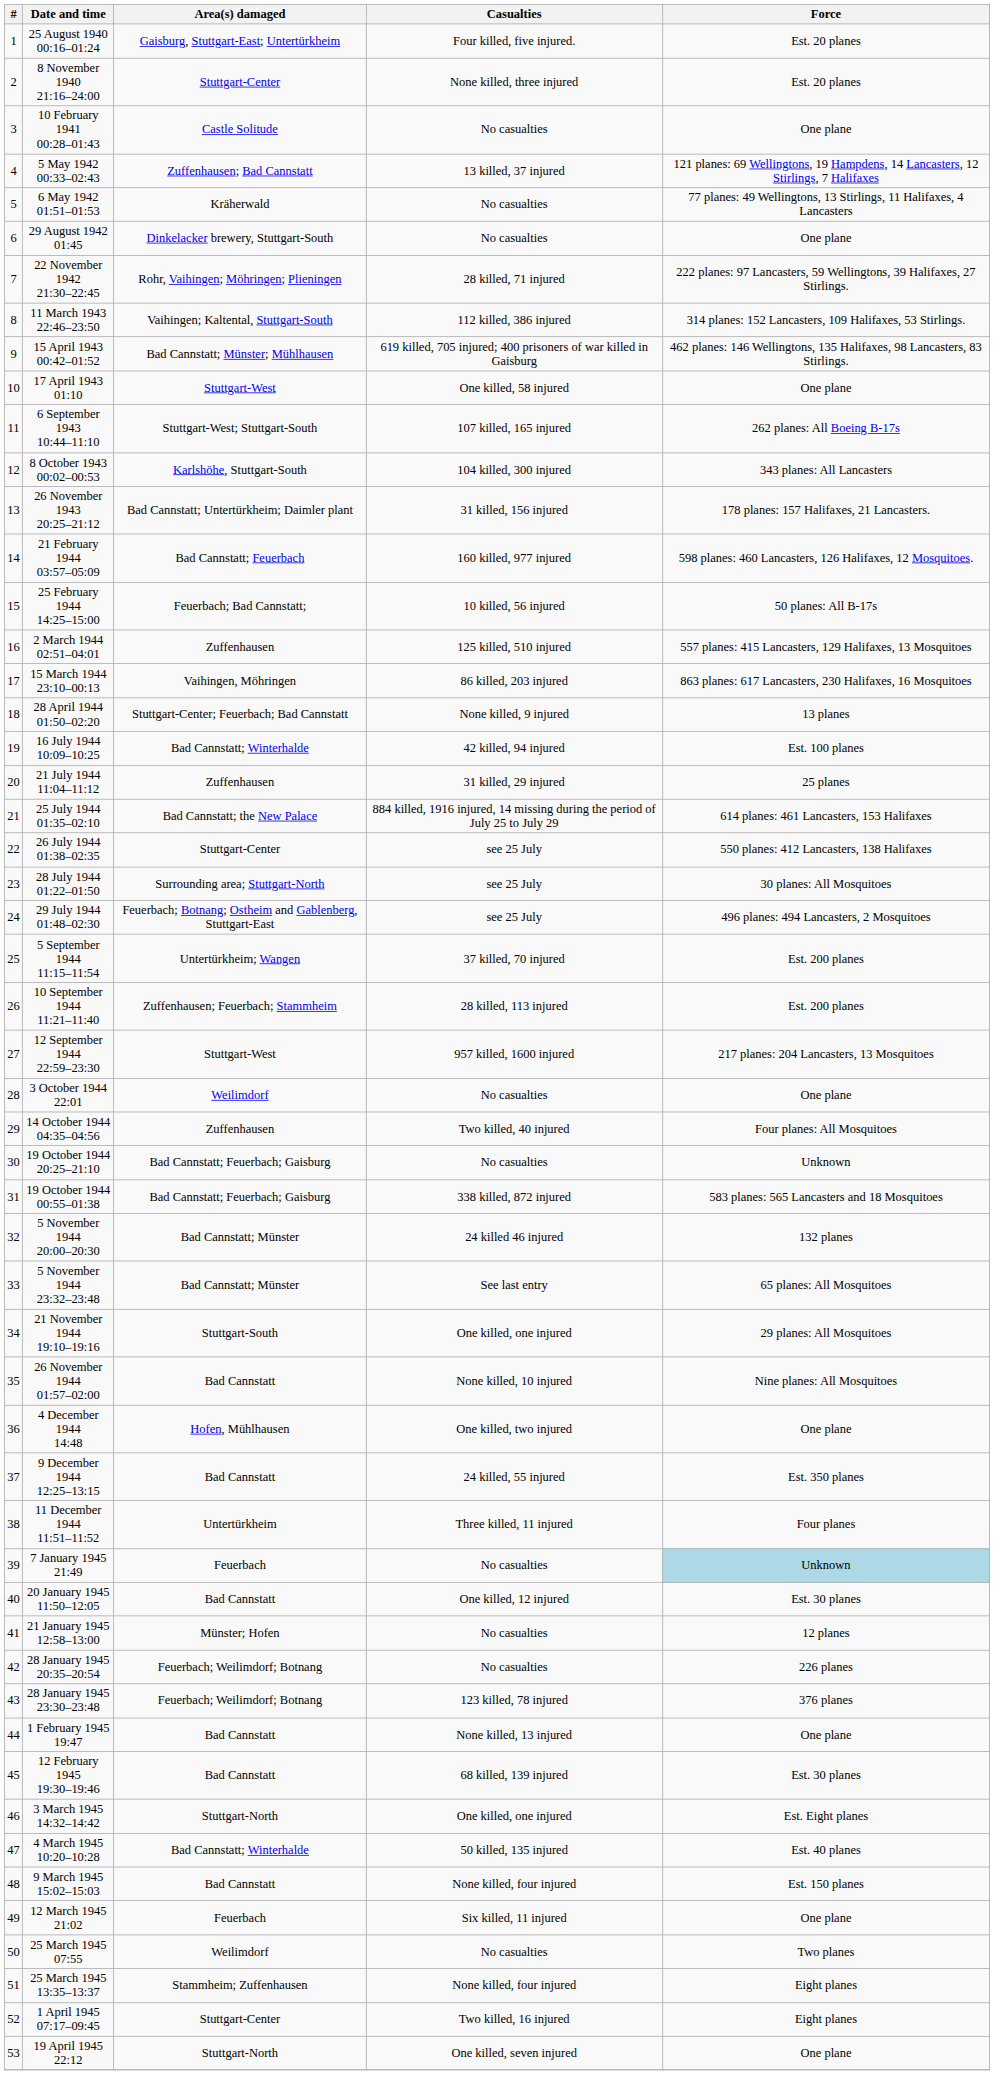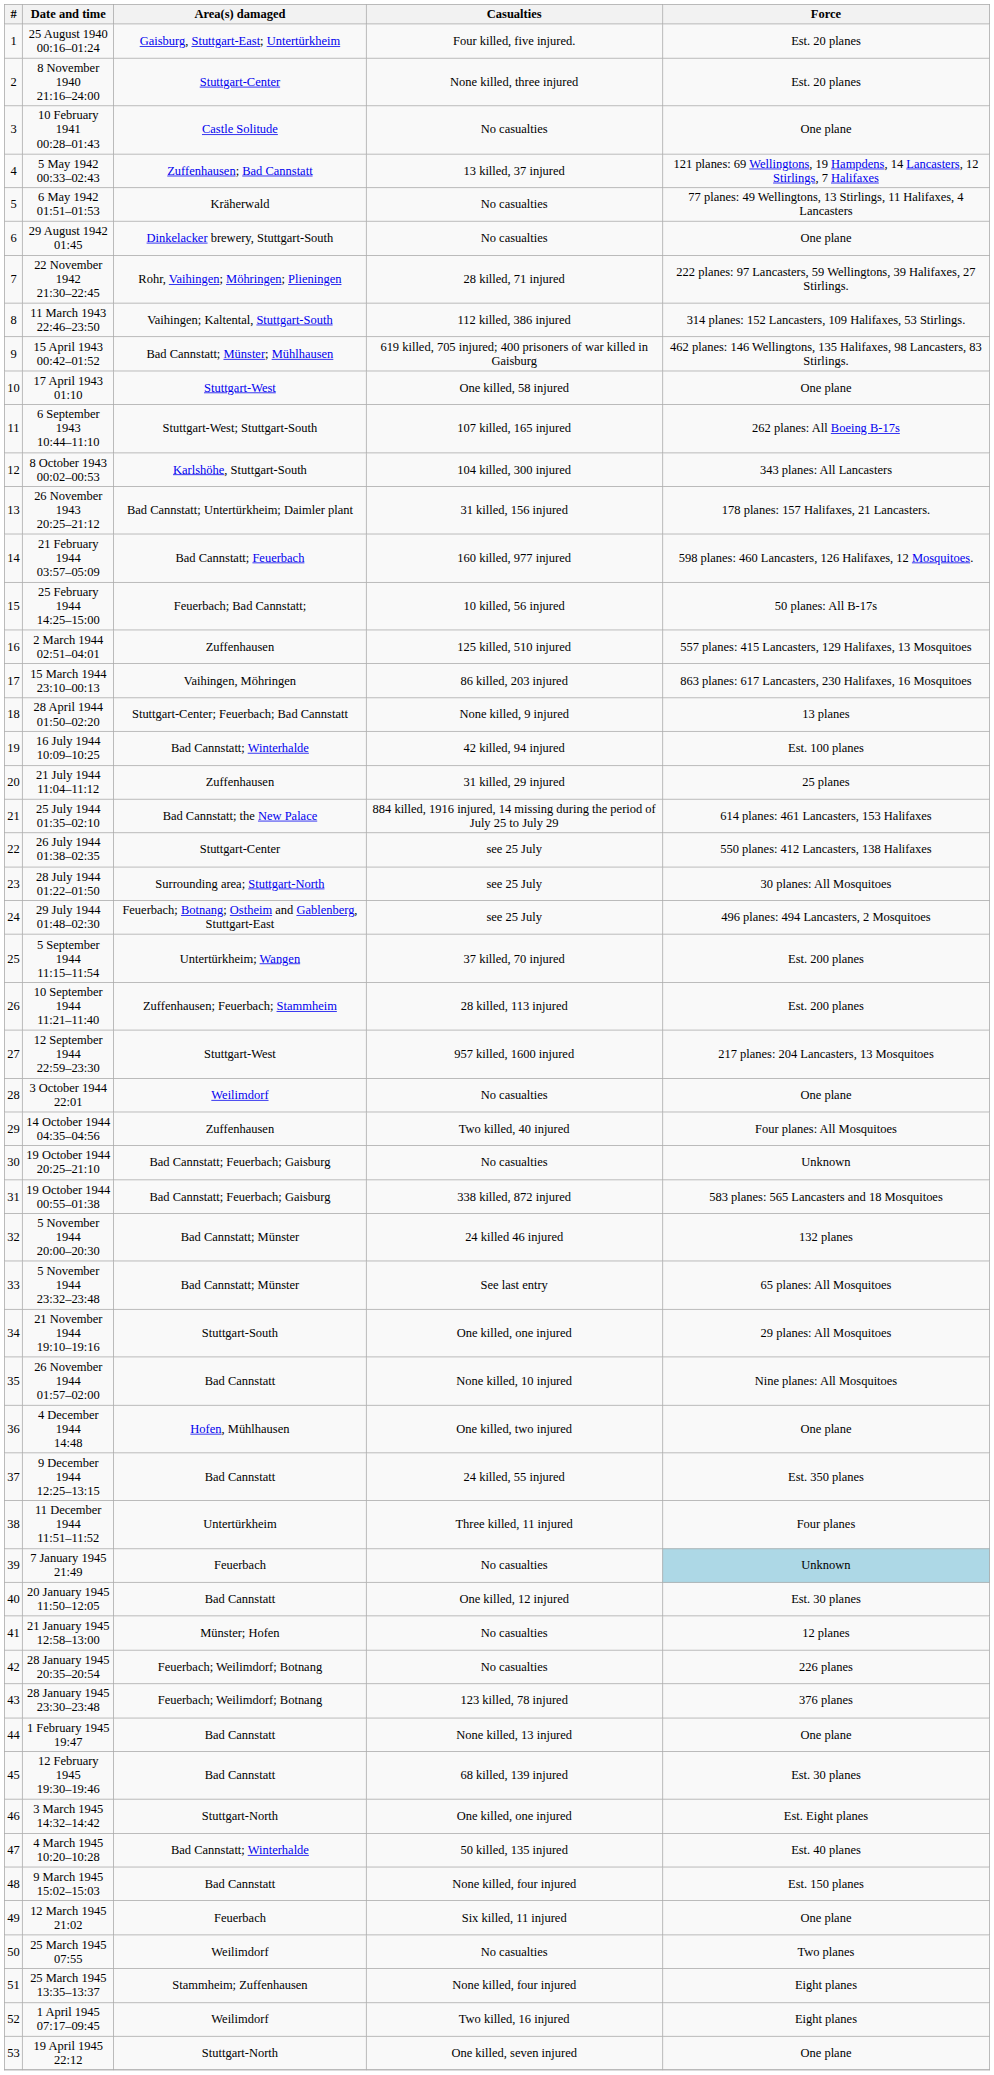 <table class="wikitable" style="width:100%; text-align:center;">
 <tr>
 <th scope="col">#</th>
 <th scope="col">Date and time</th>
 <th scope="col">Area(s) damaged</th>
 <th scope="col">Casualties</th>
 <th scope="col">Force</th>
 </tr>
 <tr>
 <td>1</td>
 <td>25 August 1940<br>00:16–01:24</td>
 <td><a href='#'>Gaisburg</a>, <a href='#'>Stuttgart-East</a>; <a href='#'>Untertürkheim</a></td>
 <td>Four killed, five injured.</td>
 <td>Est. 20 planes</td>
 </tr>
 <tr>
 <td>2</td>
 <td>8 November 1940<br>21:16–24:00</td>
 <td><a href='#'>Stuttgart-Center</a></td>
 <td>None killed, three injured</td>
 <td>Est. 20 planes</td>
 </tr>
 <tr>
 <td>3</td>
 <td>10 February 1941<br>00:28–01:43</td>
 <td><a href='#'>Castle Solitude</a></td>
 <td>No casualties</td>
 <td>One plane</td>
 </tr>
 <tr>
 <td>4</td>
 <td>5 May 1942<br>00:33–02:43</td>
 <td><a href='#'>Zuffenhausen</a>; <a href='#'>Bad Cannstatt</a></td>
 <td>13 killed, 37 injured</td>
 <td>121 planes: 69 <a href='#'>Wellingtons</a>, 19 <a href='#'>Hampdens</a>, 14 <a href='#'>Lancasters</a>, 12 <a href='#'>Stirlings</a>, 7 <a href='#'>Halifaxes</a></td>
 </tr>
 <tr>
 <td>5</td>
 <td>6 May 1942<br>01:51–01:53</td>
 <td>Kräherwald</td>
 <td>No casualties</td>
 <td>77 planes: 49 Wellingtons, 13 Stirlings, 11 Halifaxes, 4 Lancasters</td>
 </tr>
 <tr>
 <td>6</td>
 <td>29 August 1942<br>01:45</td>
 <td><a href='#'>Dinkelacker</a> brewery, Stuttgart-South</td>
 <td>No casualties</td>
 <td>One plane</td>
 </tr>
 <tr>
 <td>7</td>
 <td>22 November 1942<br>21:30–22:45</td>
 <td>Rohr, <a href='#'>Vaihingen</a>; <a href='#'>Möhringen</a>; <a href='#'>Plieningen</a></td>
 <td>28 killed, 71 injured</td>
 <td>222 planes: 97 Lancasters, 59 Wellingtons, 39 Halifaxes, 27 Stirlings.</td>
 </tr>
 <tr>
 <td>8</td>
 <td>11 March 1943<br>22:46–23:50</td>
 <td>Vaihingen; Kaltental, <a href='#'>Stuttgart-South</a></td>
 <td>112 killed, 386 injured</td>
 <td>314 planes: 152 Lancasters, 109 Halifaxes, 53 Stirlings.</td>
 </tr>
 <tr>
 <td>9</td>
 <td>15 April 1943<br>00:42–01:52</td>
 <td>Bad Cannstatt; <a href='#'>Münster</a>; <a href='#'>Mühlhausen</a></td>
 <td>619 killed, 705 injured; 400 prisoners of war killed in Gaisburg</td>
 <td>462 planes: 146 Wellingtons, 135 Halifaxes, 98 Lancasters, 83 Stirlings.</td>
 </tr>
 <tr>
 <td>10</td>
 <td>17 April 1943<br>01:10</td>
 <td><a href='#'>Stuttgart-West</a></td>
 <td>One killed, 58 injured</td>
 <td>One plane</td>
 </tr>
 <tr>
 <td>11</td>
 <td>6 September 1943<br>10:44–11:10</td>
 <td>Stuttgart-West; Stuttgart-South</td>
 <td>107 killed, 165 injured</td>
 <td>262 planes: All <a href='#'>Boeing B-17s</a></td>
 </tr>
 <tr>
 <td>12</td>
 <td>8 October 1943<br>00:02–00:53</td>
 <td><a href='#'>Karlshöhe</a>, Stuttgart-South</td>
 <td>104 killed, 300 injured</td>
 <td>343 planes: All Lancasters</td>
 </tr>
 <tr>
 <td>13</td>
 <td>26 November 1943<br>20:25–21:12</td>
 <td>Bad Cannstatt; Untertürkheim; Daimler plant</td>
 <td>31 killed, 156 injured</td>
 <td>178 planes: 157 Halifaxes, 21 Lancasters.</td>
 </tr>
 <tr>
 <td>14</td>
 <td>21 February 1944<br>03:57–05:09</td>
 <td>Bad Cannstatt; <a href='#'>Feuerbach</a></td>
 <td>160 killed, 977 injured</td>
 <td>598 planes: 460 Lancasters, 126 Halifaxes, 12 <a href='#'>Mosquitoes</a>.</td>
 </tr>
 <tr>
 <td>15</td>
 <td>25 February 1944<br>14:25–15:00</td>
 <td>Feuerbach; Bad Cannstatt;</td>
 <td>10 killed, 56 injured</td>
 <td>50 planes: All B-17s</td>
 </tr>
 <tr>
 <td>16</td>
 <td>2 March 1944<br>02:51–04:01</td>
 <td>Zuffenhausen</td>
 <td>125 killed, 510 injured</td>
 <td>557 planes: 415 Lancasters, 129 Halifaxes, 13 Mosquitoes</td>
 </tr>
 <tr>
 <td>17</td>
 <td>15 March 1944<br>23:10–00:13</td>
 <td>Vaihingen, Möhringen</td>
 <td>86 killed, 203 injured</td>
 <td>863 planes: 617 Lancasters, 230 Halifaxes, 16 Mosquitoes</td>
 </tr>
 <tr>
 <td>18</td>
 <td>28 April 1944<br>01:50–02:20</td>
 <td>Stuttgart-Center; Feuerbach; Bad Cannstatt</td>
 <td>None killed, 9 injured</td>
 <td>13 planes</td>
 </tr>
 <tr>
 <td>19</td>
 <td>16 July 1944<br>10:09–10:25</td>
 <td>Bad Cannstatt; <a href='#'>Winterhalde</a></td>
 <td>42 killed, 94 injured</td>
 <td>Est. 100 planes</td>
 </tr>
 <tr>
 <td>20</td>
 <td>21 July 1944<br>11:04–11:12</td>
 <td>Zuffenhausen</td>
 <td>31 killed, 29 injured</td>
 <td>25 planes</td>
 </tr>
 <tr>
 <td>21</td>
 <td>25 July 1944<br>01:35–02:10</td>
 <td>Bad Cannstatt; the <a href='#'>New Palace</a></td>
 <td>884 killed, 1916 injured, 14 missing during the period of July 25 to July 29 </td>
 <td>614 planes: 461 Lancasters, 153 Halifaxes</td>
 </tr>
 <tr>
 <td>22</td>
 <td>26 July 1944<br>01:38–02:35</td>
 <td>Stuttgart-Center</td>
 <td>see 25 July</td>
 <td>550 planes: 412 Lancasters, 138 Halifaxes</td>
 </tr>
 <tr>
 <td>23</td>
 <td>28 July 1944<br>01:22–01:50</td>
 <td>Surrounding area; <a href='#'>Stuttgart-North</a></td>
 <td>see 25 July</td>
 <td>30 planes: All Mosquitoes</td>
 </tr>
 <tr>
 <td>24</td>
 <td>29 July 1944<br>01:48–02:30</td>
 <td>Feuerbach; <a href='#'>Botnang</a>; <a href='#'>Ostheim</a> and <a href='#'>Gablenberg</a>, Stuttgart-East</td>
 <td>see 25 July</td>
 <td>496 planes: 494 Lancasters, 2 Mosquitoes</td>
 </tr>
 <tr>
 <td>25</td>
 <td>5 September 1944<br>11:15–11:54</td>
 <td>Untertürkheim; <a href='#'>Wangen</a></td>
 <td>37 killed, 70 injured</td>
 <td>Est. 200 planes</td>
 </tr>
 <tr>
 <td>26</td>
 <td>10 September 1944<br>11:21–11:40</td>
 <td>Zuffenhausen; Feuerbach; <a href='#'>Stammheim</a></td>
 <td>28 killed, 113 injured</td>
 <td>Est. 200 planes</td>
 </tr>
 <tr>
 <td>27</td>
 <td>12 September 1944<br>22:59–23:30</td>
 <td>Stuttgart-West</td>
 <td>957 killed, 1600 injured</td>
 <td>217 planes: 204 Lancasters, 13 Mosquitoes</td>
 </tr>
 <tr>
 <td>28</td>
 <td>3 October 1944<br>22:01</td>
 <td><a href='#'>Weilimdorf</a></td>
 <td>No casualties</td>
 <td>One plane</td>
 </tr>
 <tr>
 <td>29</td>
 <td>14 October 1944<br>04:35–04:56</td>
 <td>Zuffenhausen</td>
 <td>Two killed, 40 injured</td>
 <td>Four planes: All Mosquitoes</td>
 </tr>
 <tr>
 <td>30</td>
 <td>19 October 1944<br>20:25–21:10</td>
 <td>Bad Cannstatt; Feuerbach; Gaisburg</td>
 <td>No casualties</td>
 <td>Unknown</td>
 </tr>
 <tr>
 <td>31</td>
 <td>19 October 1944<br>00:55–01:38</td>
 <td>Bad Cannstatt; Feuerbach; Gaisburg</td>
 <td>338 killed, 872 injured</td>
 <td>583 planes: 565 Lancasters and 18 Mosquitoes</td>
 </tr>
 <tr>
 <td>32</td>
 <td>5 November 1944<br>20:00–20:30</td>
 <td>Bad Cannstatt; Münster</td>
 <td>24 killed 46 injured</td>
 <td>132 planes</td>
 </tr>
 <tr>
 <td>33</td>
 <td>5 November 1944<br>23:32–23:48</td>
 <td>Bad Cannstatt; Münster</td>
 <td>See last entry</td>
 <td>65 planes: All Mosquitoes</td>
 </tr>
 <tr>
 <td>34</td>
 <td>21 November 1944<br>19:10–19:16</td>
 <td>Stuttgart-South</td>
 <td>One killed, one injured</td>
 <td>29 planes: All Mosquitoes</td>
 </tr>
 <tr>
 <td>35</td>
 <td>26 November 1944<br>01:57–02:00</td>
 <td>Bad Cannstatt</td>
 <td>None killed, 10 injured</td>
 <td>Nine planes: All Mosquitoes</td>
 </tr>
 <tr>
 <td>36</td>
 <td>4 December 1944<br>14:48</td>
 <td><a href='#'>Hofen</a>, Mühlhausen</td>
 <td>One killed, two injured</td>
 <td>One plane</td>
 </tr>
 <tr>
 <td>37</td>
 <td>9 December 1944<br>12:25–13:15</td>
 <td>Bad Cannstatt</td>
 <td>24 killed, 55 injured</td>
 <td>Est. 350 planes</td>
 </tr>
 <tr>
 <td>38</td>
 <td>11 December 1944<br>11:51–11:52</td>
 <td>Untertürkheim</td>
 <td>Three killed, 11 injured</td>
 <td>Four planes</td>
 </tr>
 <tr>
 <td>39</td>
 <td>7 January 1945<br>21:49</td>
 <td>Feuerbach</td>
 <td>No casualties</td>
 <td style="background: lightblue;">Unknown</td>
 </tr>
 <tr>
 <td>40</td>
 <td>20 January 1945<br>11:50–12:05</td>
 <td>Bad Cannstatt</td>
 <td>One killed, 12 injured</td>
 <td>Est. 30 planes</td>
 </tr>
 <tr>
 <td>41</td>
 <td>21 January 1945<br>12:58–13:00</td>
 <td>Münster; Hofen</td>
 <td>No casualties</td>
 <td>12 planes</td>
 </tr>
 <tr>
 <td>42</td>
 <td>28 January 1945<br>20:35–20:54</td>
 <td>Feuerbach; Weilimdorf; Botnang</td>
 <td>No casualties</td>
 <td>226 planes</td>
 </tr>
 <tr>
 <td>43</td>
 <td>28 January 1945<br>23:30–23:48</td>
 <td>Feuerbach; Weilimdorf; Botnang</td>
 <td>123 killed, 78 injured</td>
 <td>376 planes</td>
 </tr>
 <tr>
 <td>44</td>
 <td>1 February 1945<br>19:47</td>
 <td>Bad Cannstatt</td>
 <td>None killed, 13 injured</td>
 <td>One plane</td>
 </tr>
 <tr>
 <td>45</td>
 <td>12 February 1945<br>19:30–19:46</td>
 <td>Bad Cannstatt</td>
 <td>68 killed, 139 injured</td>
 <td>Est. 30 planes</td>
 </tr>
 <tr>
 <td>46</td>
 <td>3 March 1945<br>14:32–14:42</td>
 <td>Stuttgart-North</td>
 <td>One killed, one injured</td>
 <td>Est. Eight planes</td>
 </tr>
 <tr>
 <td>47</td>
 <td>4 March 1945<br>10:20–10:28</td>
 <td>Bad Cannstatt; <a href='#'>Winterhalde</a></td>
 <td>50 killed,  135 injured</td>
 <td>Est. 40 planes</td>
 </tr>
 <tr>
 <td>48</td>
 <td>9 March 1945<br>15:02–15:03</td>
 <td>Bad Cannstatt</td>
 <td>None killed, four injured</td>
 <td>Est. 150 planes</td>
 </tr>
 <tr>
 <td>49</td>
 <td>12 March 1945<br>21:02</td>
 <td>Feuerbach</td>
 <td>Six killed, 11 injured</td>
 <td>One plane</td>
 </tr>
 <tr>
 <td>50</td>
 <td>25 March 1945<br>07:55</td>
 <td>Weilimdorf</td>
 <td>No casualties</td>
 <td>Two planes</td>
 </tr>
 <tr>
 <td>51</td>
 <td>25 March 1945<br>13:35–13:37</td>
 <td>Stammheim; Zuffenhausen</td>
 <td>None killed, four injured</td>
 <td>Eight planes</td>
 </tr>
 <tr>
 <td>52</td>
 <td>1 April 1945<br>07:17–09:45</td>
-<td>Stuttgart-Center</td>
+<td>Weilimdorf</td>
 <td>Two killed, 16 injured</td>
 <td>Eight planes</td>
 </tr>
 <tr>
 <td>53</td>
 <td>19 April 1945<br>22:12</td>
 <td>Stuttgart-North</td>
 <td>One killed, seven injured</td>
 <td>One plane</td>
 </tr>
 <tr>
 </tr>
 </table>
